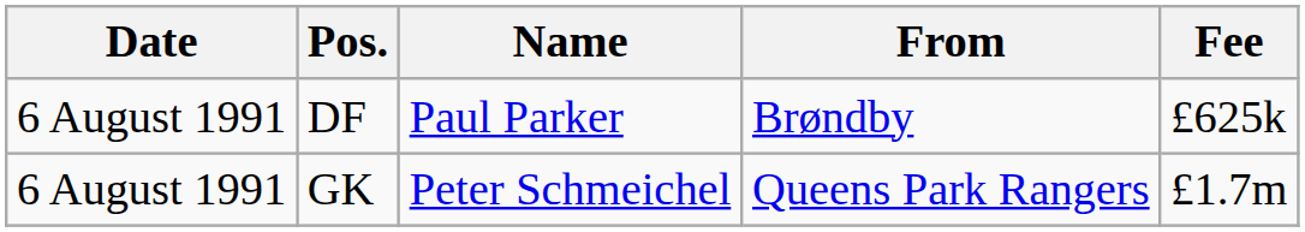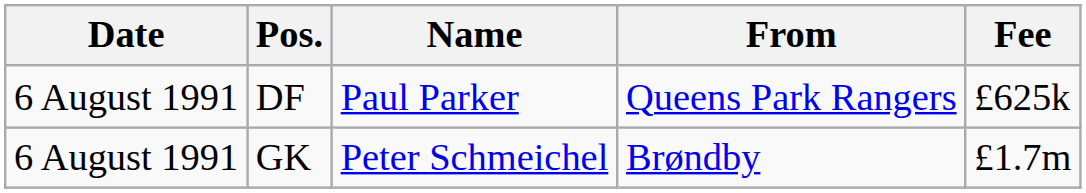 <table class="wikitable">
 <tr>
 <th>Date</th>
 <th>Pos.</th>
 <th>Name</th>
 <th>From</th>
 <th>Fee</th>
 </tr>
 <tr>
 <td>6 August 1991</td>
 <td>DF</td>
 <td> <a href='#'>Paul Parker</a></td>
-<td> <a href='#'>Brøndby</a></td>
+<td> <a href='#'>Queens Park Rangers</a></td>
 <td>£625k</td>
 </tr>
 <tr>
 <td>6 August 1991</td>
 <td>GK</td>
 <td> <a href='#'>Peter Schmeichel</a></td>
-<td> <a href='#'>Queens Park Rangers</a></td>
+<td> <a href='#'>Brøndby</a></td>
 <td>£1.7m</td>
 </tr>
 </table>
